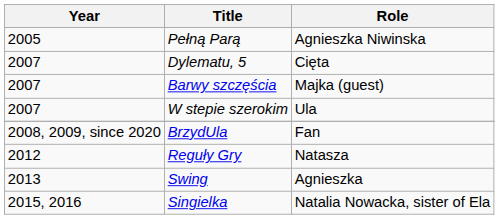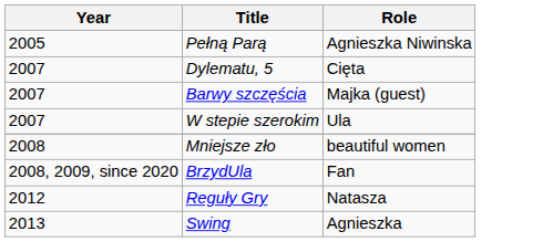 <table class="wikitable">
 <tr>
 <th>Year</th>
 <th>Title</th>
 <th>Role</th>
 </tr>
 <tr>
 <td>2005</td>
 <td><em>Pełną Parą</em></td>
 <td>Agnieszka Niwinska</td>
 </tr>
 <tr>
 <td>2007</td>
 <td><em>Dylematu, 5</em></td>
 <td>Cięta</td>
 </tr>
 <tr>
 <td>2007</td>
 <td><em><a href='#'>Barwy szczęścia</a></em></td>
 <td>Majka (guest)</td>
 </tr>
 <tr>
 <td>2007</td>
 <td><em>W stepie szerokim</em></td>
 <td>Ula</td>
 </tr>
 <tr>
 </tr>
 <tr>
+<td>2008</td>
+<td><em>Mniejsze zło</em></td>
+<td>beautiful women</td>
+</tr>
+<tr>
 <td>2008, 2009, since 2020</td>
 <td><em><a href='#'>BrzydUla</a></em></td>
 <td>Fan</td>
 </tr>
 <tr>
 <td>2012</td>
 <td><em><a href='#'>Reguły Gry</a></em></td>
 <td>Natasza</td>
 </tr>
 <tr>
 <td>2013</td>
 <td><em><a href='#'>Swing</a></em></td>
 <td>Agnieszka</td>
 </tr>
-<tr>
-<td>2015, 2016</td>
-<td><em><a href='#'>Singielka</a></em></td>
-<td>Natalia Nowacka, sister of Ela</td>
-</tr>
 </table>
